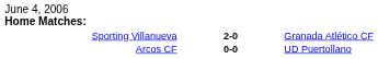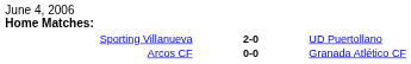 <table width=100% cellspacing=1>
 <tr>
 <th width=20%></th>
 <th width=12%></th>
 <th width=20%></th>
 <th></th>
 </tr>
 <tr>
 <td>June 4, 2006<br><strong>Home Matches:</strong></td>
 </tr>
 <tr style=font-size:90%>
 <td align=right><a href='#'>Sporting Villanueva</a></td>
 <td align=center><strong>2-0</strong></td>
-<td><a href='#'>Granada Atlético CF</a></td>
+<td><a href='#'>UD Puertollano</a></td>
 </tr>
 <tr style=font-size:90%>
 <td align=right><a href='#'>Arcos CF</a></td>
 <td align=center><strong>0-0</strong></td>
-<td><a href='#'>UD Puertollano</a></td>
+<td><a href='#'>Granada Atlético CF</a></td>
 </tr>
 </table>
